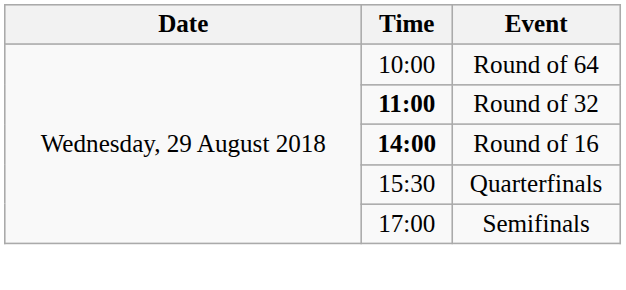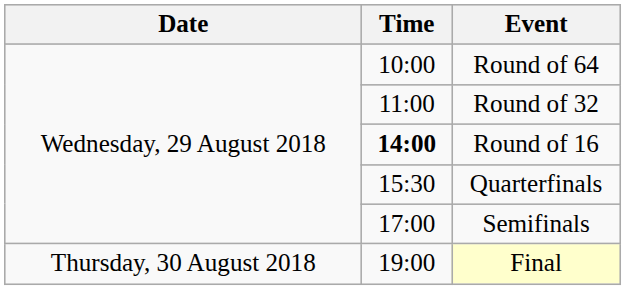 <table class = "wikitable" style="text-align:center;">
 <tr>
 <th width=220>Date</th>
 <th width=50>Time</th>
 <th width=100>Event</th>
 </tr>
 <tr>
 <td rowspan=5>Wednesday, 29 August 2018</td>
 <td>10:00</td>
 <td>Round of 64</td>
 </tr>
 <tr>
-<td><strong>11:00</strong></td>
+<td>11:00</td>
 <td>Round of 32</td>
 </tr>
 <tr>
 <td><strong>14:00</strong></td>
 <td>Round of 16</td>
 </tr>
 <tr>
 <td>15:30</td>
 <td>Quarterfinals</td>
 </tr>
 <tr>
 <td>17:00</td>
 <td>Semifinals</td>
 </tr>
+<tr>
+<td>Thursday, 30 August 2018</td>
+<td>19:00</td>
+<td bgcolor=ffffcc>Final</td>
+</tr>
 </table>
